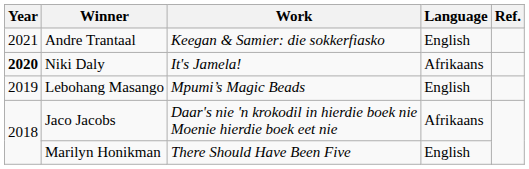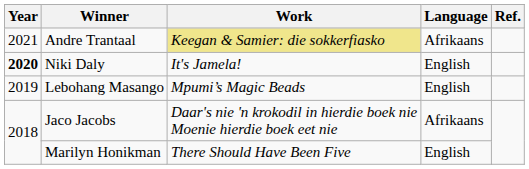 <table class="wikitable sortable">
 <tr>
 <th>Year</th>
 <th>Winner</th>
 <th>Work</th>
 <th>Language</th>
 <th>Ref.</th>
 </tr>
 <tr>
 <td>2021</td>
 <td>Andre Trantaal</td>
-<td><em>Keegan & Samier: die sokkerfiasko</em></td>
-<td>English</td>
+<td style="background: khaki;"><em>Keegan & Samier: die sokkerfiasko</em></td>
+<td>Afrikaans</td>
 <td></td>
 </tr>
 <tr>
 <td><strong>2020</strong></td>
 <td>Niki Daly</td>
 <td><em>It's Jamela!</em></td>
-<td>Afrikaans</td>
+<td>English</td>
 <td></td>
 </tr>
 <tr>
 <td>2019</td>
 <td>Lebohang Masango</td>
 <td><em>Mpumi’s Magic Beads</em></td>
 <td>English</td>
 <td></td>
 </tr>
 <tr>
 <td rowspan="2">2018</td>
 <td>Jaco Jacobs</td>
 <td><em>Daar's nie 'n krokodil in hierdie boek nie</em><br><em>Moenie hierdie boek eet nie</em></td>
 <td>Afrikaans</td>
 <td rowspan="2"></td>
 </tr>
 <tr>
 <td>Marilyn Honikman</td>
 <td><em>There Should Have Been Five</em></td>
 <td>English</td>
 </tr>
 </table>
